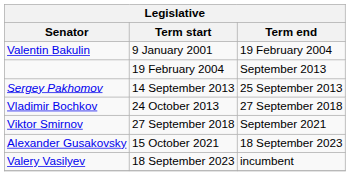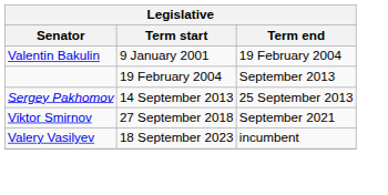 <table class="wikitable sortable">
 <tr>
 <th colspan=3>Legislative</th>
 </tr>
 <tr>
 <th>Senator</th>
 <th>Term start</th>
 <th>Term end</th>
 </tr>
 <tr>
 <td><a href='#'>Valentin Bakulin</a></td>
 <td>9 January 2001</td>
 <td>19 February 2004</td>
 </tr>
 <tr>
 <td></td>
 <td>19 February 2004</td>
 <td>September 2013</td>
 </tr>
 <tr>
 <td><em><a href='#'>Sergey Pakhomov</a></em></td>
 <td>14 September 2013</td>
 <td>25 September 2013</td>
 </tr>
 <tr>
-<td><a href='#'>Vladimir Bochkov</a></td>
-<td>24 October 2013</td>
-<td>27 September 2018</td>
-</tr>
-<tr>
 <td><a href='#'>Viktor Smirnov</a></td>
 <td>27 September 2018</td>
 <td>September 2021</td>
-</tr>
-<tr>
-<td><a href='#'>Alexander Gusakovsky</a></td>
-<td>15 October 2021</td>
-<td>18 September 2023</td>
 </tr>
 <tr>
 <td><a href='#'>Valery Vasilyev</a></td>
 <td>18 September 2023</td>
 <td>incumbent</td>
 </tr>
 <tr>
 </tr>
 </table>
